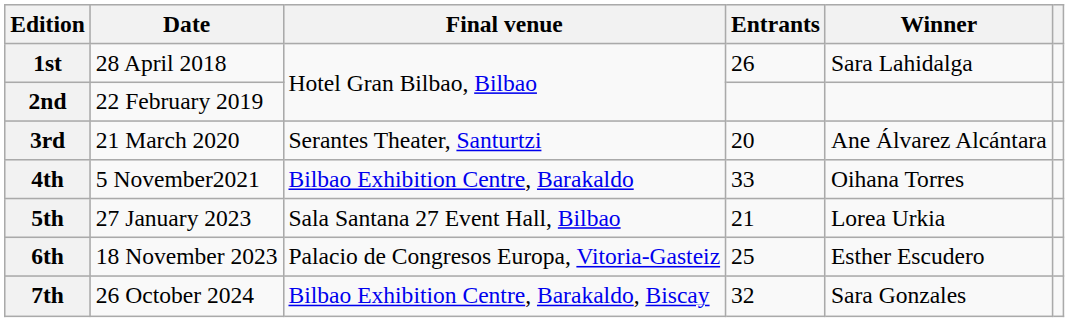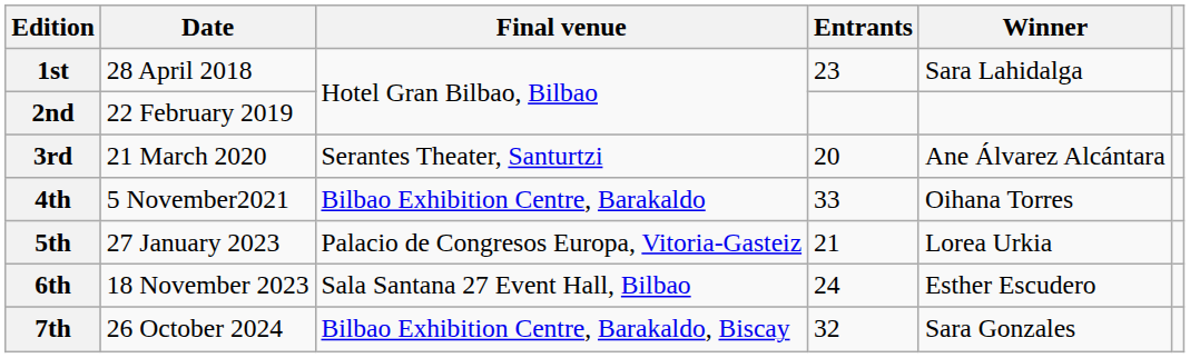 <table class="wikitable defaultcenter col2left col3left col5left" style="font-size:95%;">
 <tr>
 <th>Edition</th>
 <th>Date</th>
 <th>Final venue</th>
 <th>Entrants</th>
 <th>Winner</th>
 <th></th>
 </tr>
 <tr>
 <th>1st</th>
 <td>28 April 2018</td>
 <td rowspan=2>Hotel Gran Bilbao, <a href='#'>Bilbao</a></td>
-<td>26</td>
+<td>23</td>
 <td>Sara Lahidalga</td>
 <td></td>
 </tr>
 <tr>
 <th>2nd</th>
 <td>22 February 2019</td>
 <td></td>
 <td></td>
 <td></td>
 </tr>
 <tr>
 <th>3rd</th>
 <td>21 March 2020</td>
 <td>Serantes Theater, <a href='#'>Santurtzi</a></td>
 <td>20</td>
 <td>Ane Álvarez Alcántara</td>
 <td></td>
 </tr>
 <tr>
 <th>4th</th>
 <td>5 November2021</td>
 <td><a href='#'>Bilbao Exhibition Centre</a>, <a href='#'>Barakaldo</a></td>
 <td>33</td>
 <td>Oihana Torres</td>
 <td></td>
 </tr>
 <tr>
 <th>5th</th>
 <td>27 January 2023</td>
-<td>Sala Santana 27 Event Hall, <a href='#'>Bilbao</a></td>
+<td>Palacio de Congresos Europa, <a href='#'>Vitoria-Gasteiz</a></td>
 <td>21</td>
 <td>Lorea Urkia</td>
 <td></td>
 </tr>
 <tr>
 <th>6th</th>
 <td>18 November 2023</td>
-<td>Palacio de Congresos Europa, <a href='#'>Vitoria-Gasteiz</a></td>
-<td>25</td>
+<td>Sala Santana 27 Event Hall, <a href='#'>Bilbao</a></td>
+<td>24</td>
 <td>Esther Escudero</td>
 <td></td>
 </tr>
 <tr>
 <th>7th</th>
 <td>26 October 2024</td>
 <td><a href='#'>Bilbao Exhibition Centre</a>, <a href='#'>Barakaldo</a>, <a href='#'>Biscay</a></td>
 <td>32</td>
 <td>Sara Gonzales</td>
 <td></td>
 </tr>
 </table>
